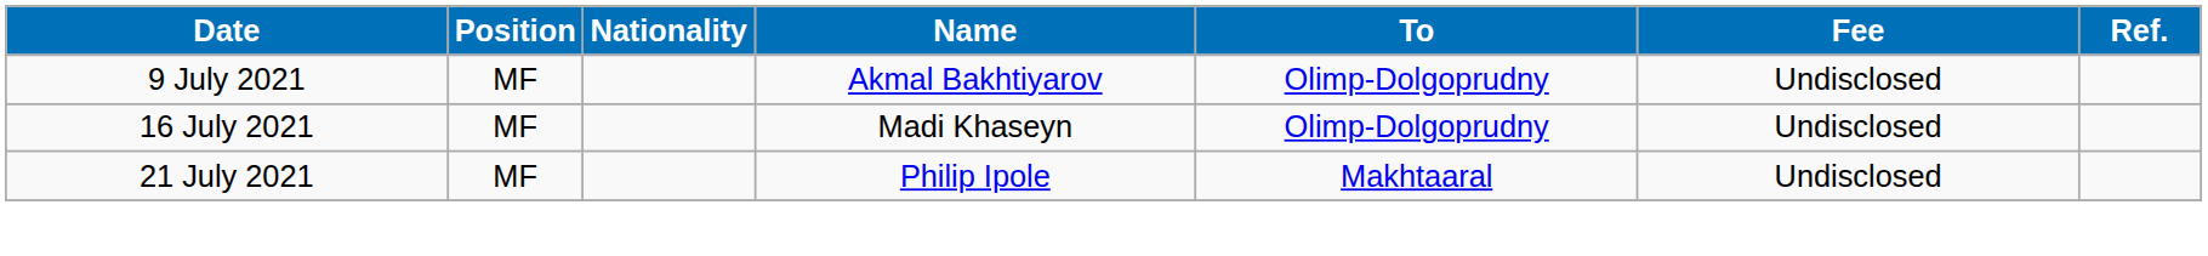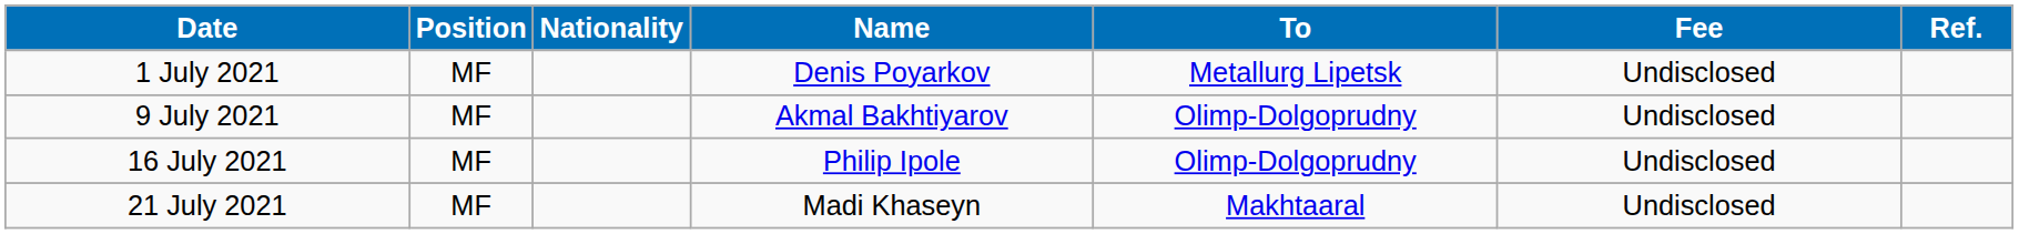 <table class="wikitable"  style="text-align:center; font-size:90%; ">
 <tr>
 <th style="background:#0070B8; color:#FFFFFF; width:200px;">Date</th>
 <th style="background:#0070B8; color:#FFFFFF; width:50px;">Position</th>
 <th style="background:#0070B8; color:#FFFFFF; width:50px;">Nationality</th>
 <th style="background:#0070B8; color:#FFFFFF; width:200px;">Name</th>
 <th style="background:#0070B8; color:#FFFFFF; width:200px;">To</th>
 <th style="background:#0070B8; color:#FFFFFF; width:200px;">Fee</th>
 <th style="background:#0070B8; color:#FFFFFF; width:50px;">Ref.</th>
+</tr>
+<tr>
+<td>1 July 2021</td>
+<td>MF</td>
+<td></td>
+<td><a href='#'>Denis Poyarkov</a></td>
+<td><a href='#'>Metallurg Lipetsk</a></td>
+<td>Undisclosed</td>
+<td></td>
 </tr>
 <tr>
 <td>9 July 2021</td>
 <td>MF</td>
 <td></td>
 <td><a href='#'>Akmal Bakhtiyarov</a></td>
 <td><a href='#'>Olimp-Dolgoprudny</a></td>
 <td>Undisclosed</td>
 <td></td>
 </tr>
 <tr>
 <td>16 July 2021</td>
 <td>MF</td>
 <td></td>
-<td>Madi Khaseyn</td>
+<td><a href='#'>Philip Ipole</a></td>
 <td><a href='#'>Olimp-Dolgoprudny</a></td>
 <td>Undisclosed</td>
 <td></td>
 </tr>
 <tr>
 <td>21 July 2021</td>
 <td>MF</td>
 <td></td>
-<td><a href='#'>Philip Ipole</a></td>
+<td>Madi Khaseyn</td>
 <td><a href='#'>Makhtaaral</a></td>
 <td>Undisclosed</td>
 <td></td>
 </tr>
 </table>
